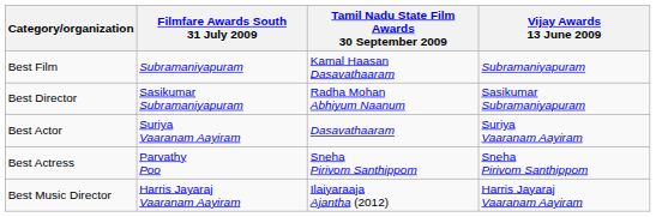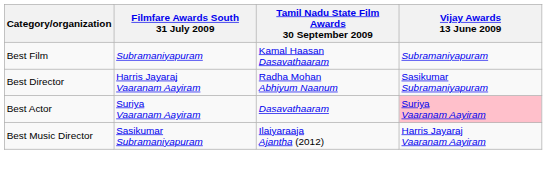 <table class="wikitable" style="font-size: 90%;">
 <tr>
 <th rowspan="1" style="width:20px;">Category/organization</th>
 <th rowspan="1" style="width:200px;"><a href='#'>Filmfare Awards South</a><br>31 July 2009</th>
 <th rowspan="1" style="width:200px;"><a href='#'>Tamil Nadu State Film Awards</a><br>30 September 2009</th>
 <th rowspan="1" style="width:200px;"><a href='#'>Vijay Awards</a><br>13 June 2009</th>
 </tr>
 <tr>
 <td>Best Film</td>
 <td><em><a href='#'>Subramaniyapuram</a></em></td>
 <td><a href='#'>Kamal Haasan</a><br><em><a href='#'>Dasavathaaram</a></em></td>
 <td><em><a href='#'>Subramaniyapuram</a></em></td>
 </tr>
 <tr>
 <td>Best Director</td>
-<td><a href='#'>Sasikumar</a><br><em><a href='#'>Subramaniyapuram</a></em></td>
+<td><a href='#'>Harris Jayaraj</a><br><em><a href='#'>Vaaranam Aayiram</a></em></td>
 <td><a href='#'>Radha Mohan</a><br><em><a href='#'>Abhiyum Naanum</a></em></td>
 <td><a href='#'>Sasikumar</a><br><em><a href='#'>Subramaniyapuram</a></em></td>
 </tr>
 <tr>
 <td>Best Actor</td>
 <td><a href='#'>Suriya</a><br><em><a href='#'>Vaaranam Aayiram</a></em></td>
 <td><em><a href='#'>Dasavathaaram</a></em></td>
-<td><a href='#'>Suriya</a><br><em><a href='#'>Vaaranam Aayiram</a></em></td>
-</tr>
-<tr>
-<td>Best Actress</td>
-<td><a href='#'>Parvathy</a><br><em><a href='#'>Poo</a></em></td>
-<td><a href='#'>Sneha</a><br><em><a href='#'>Pirivom Santhippom</a></em></td>
-<td><a href='#'>Sneha</a><br><em><a href='#'>Pirivom Santhippom</a></em></td>
+<td style="background: pink;"><a href='#'>Suriya</a><br><em><a href='#'>Vaaranam Aayiram</a></em></td>
 </tr>
 <tr>
 <td>Best Music Director</td>
-<td><a href='#'>Harris Jayaraj</a><br><em><a href='#'>Vaaranam Aayiram</a></em></td>
+<td><a href='#'>Sasikumar</a><br><em><a href='#'>Subramaniyapuram</a></em></td>
 <td><a href='#'>Ilaiyaraaja</a><br><em><a href='#'>Ajantha</a></em> (2012)</td>
 <td><a href='#'>Harris Jayaraj</a><br><em><a href='#'>Vaaranam Aayiram</a></em></td>
 </tr>
 </table>
